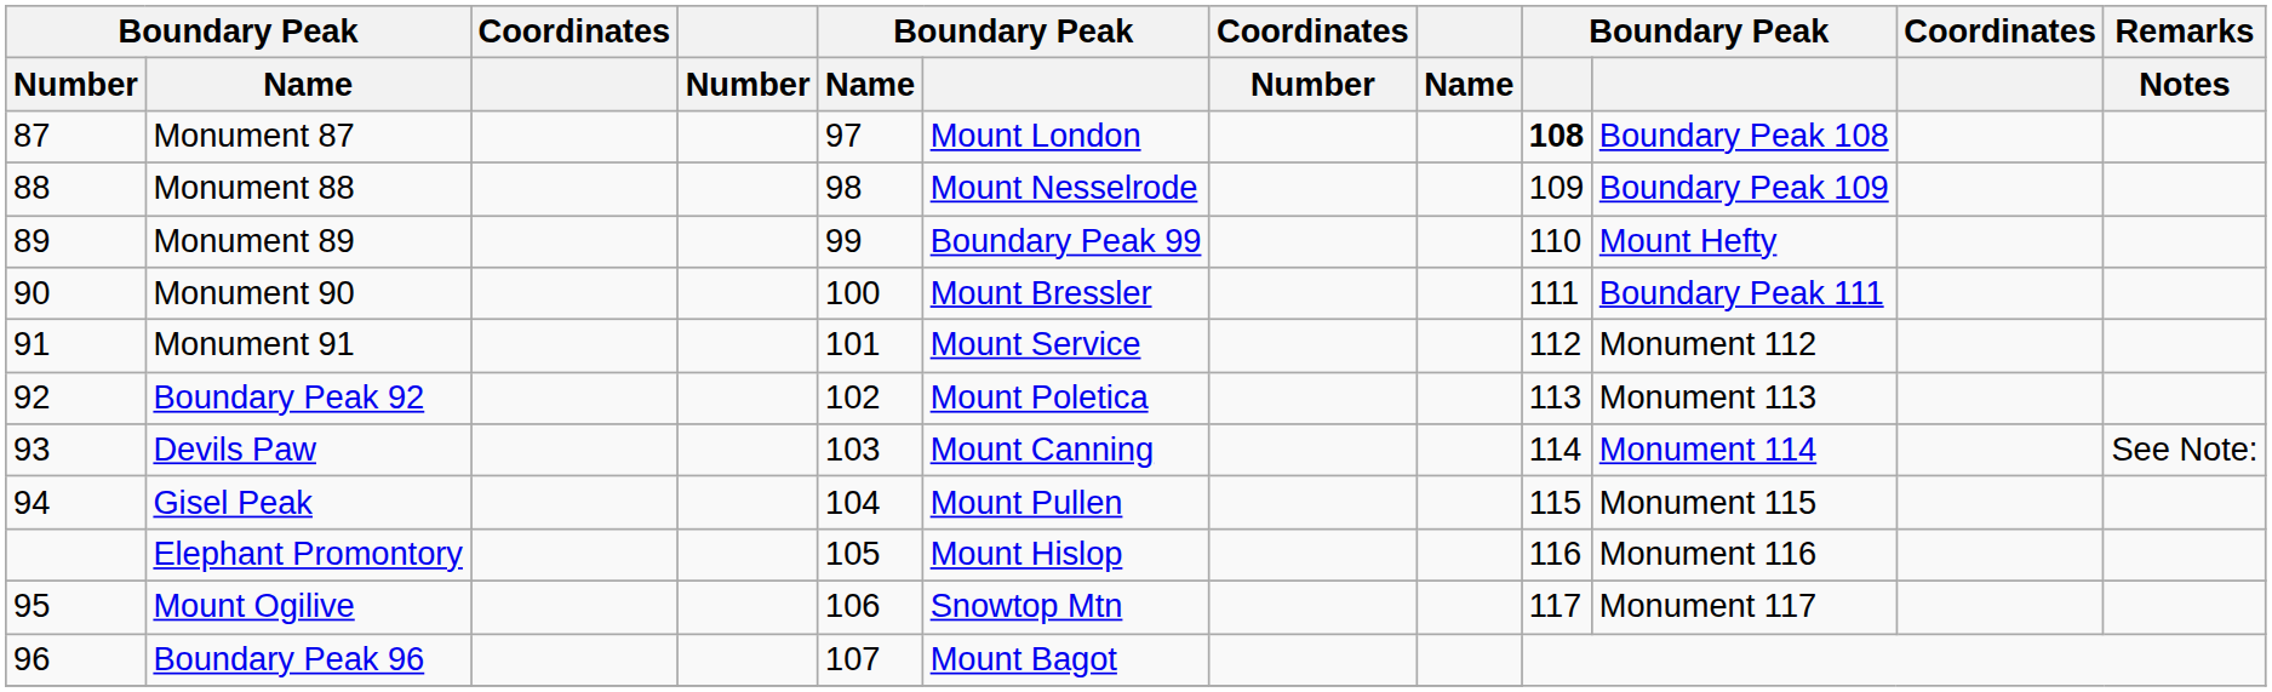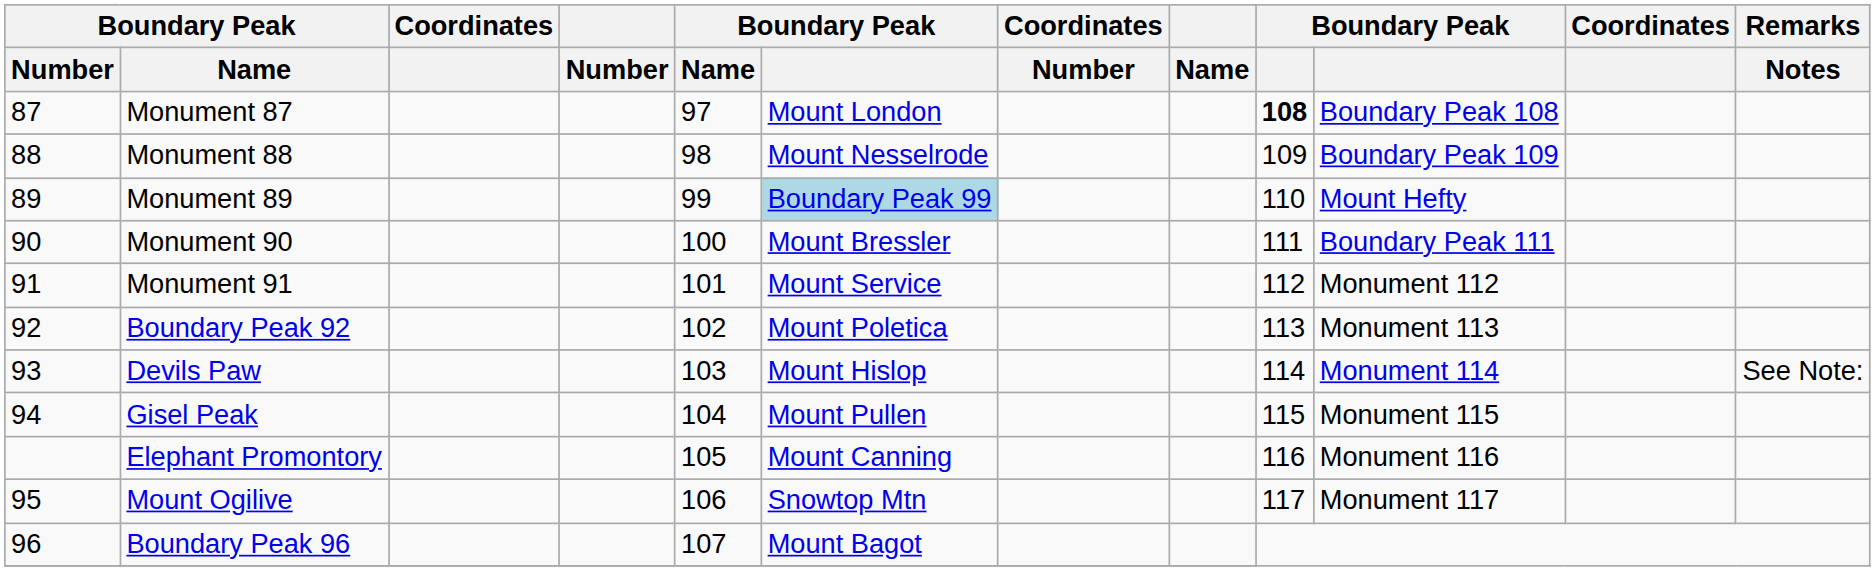 <table class="wikitable">
 <tr>
 <th colspan="2">Boundary Peak</th>
 <th>Coordinates</th>
 <th></th>
 <th colspan="2">Boundary Peak</th>
 <th>Coordinates</th>
 <th></th>
 <th colspan="2">Boundary Peak</th>
 <th>Coordinates</th>
 <th>Remarks</th>
 </tr>
 <tr>
 <th>Number</th>
 <th>Name</th>
 <th></th>
 <th>Number</th>
 <th>Name</th>
 <th></th>
 <th>Number</th>
 <th>Name</th>
 <th></th>
 <th></th>
 <th></th>
 <th>Notes</th>
 </tr>
 <tr>
 <td>87</td>
 <td>Monument 87</td>
 <td></td>
 <td></td>
 <td>97</td>
 <td><a href='#'>Mount London</a></td>
 <td></td>
 <td></td>
 <td><strong>108</strong></td>
 <td><a href='#'>Boundary Peak 108</a></td>
 <td></td>
 <td></td>
 </tr>
 <tr>
 <td>88</td>
 <td>Monument 88</td>
 <td></td>
 <td></td>
 <td>98</td>
 <td><a href='#'>Mount Nesselrode</a></td>
 <td></td>
 <td></td>
 <td>109</td>
 <td><a href='#'>Boundary Peak 109</a></td>
 <td></td>
 <td></td>
 </tr>
 <tr>
 <td>89</td>
 <td>Monument 89</td>
 <td></td>
 <td></td>
 <td>99</td>
-<td><a href='#'>Boundary Peak 99</a></td>
+<td style="background: lightblue;"><a href='#'>Boundary Peak 99</a></td>
 <td></td>
 <td></td>
 <td>110</td>
 <td><a href='#'>Mount Hefty</a></td>
 <td></td>
 <td></td>
 </tr>
 <tr>
 <td>90</td>
 <td>Monument 90</td>
 <td></td>
 <td></td>
 <td>100</td>
 <td><a href='#'>Mount Bressler</a></td>
 <td></td>
 <td></td>
 <td>111</td>
 <td><a href='#'>Boundary Peak 111</a></td>
 <td></td>
 <td></td>
 </tr>
 <tr>
 <td>91</td>
 <td>Monument 91</td>
 <td></td>
 <td></td>
 <td>101</td>
 <td><a href='#'>Mount Service</a></td>
 <td></td>
 <td></td>
 <td>112</td>
 <td>Monument 112</td>
 <td></td>
 <td></td>
 </tr>
 <tr>
 <td>92</td>
 <td><a href='#'>Boundary Peak 92</a></td>
 <td></td>
 <td></td>
 <td>102</td>
 <td><a href='#'>Mount Poletica</a></td>
 <td></td>
 <td></td>
 <td>113</td>
 <td>Monument 113</td>
 <td></td>
 <td></td>
 </tr>
 <tr>
 <td>93</td>
 <td><a href='#'>Devils Paw</a></td>
 <td></td>
 <td></td>
 <td>103</td>
-<td><a href='#'>Mount Canning</a></td>
+<td><a href='#'>Mount Hislop</a></td>
 <td></td>
 <td></td>
 <td>114</td>
 <td><a href='#'>Monument 114</a></td>
 <td></td>
 <td>See Note:</td>
 </tr>
 <tr>
 <td>94</td>
 <td><a href='#'>Gisel Peak</a></td>
 <td></td>
 <td></td>
 <td>104</td>
 <td><a href='#'>Mount Pullen</a></td>
 <td></td>
 <td></td>
 <td>115</td>
 <td>Monument 115</td>
 <td></td>
 <td></td>
 </tr>
 <tr>
 <td></td>
 <td><a href='#'>Elephant Promontory</a></td>
 <td></td>
 <td></td>
 <td>105</td>
-<td><a href='#'>Mount Hislop</a></td>
+<td><a href='#'>Mount Canning</a></td>
 <td></td>
 <td></td>
 <td>116</td>
 <td>Monument 116</td>
 <td></td>
 <td></td>
 </tr>
 <tr>
 <td>95</td>
 <td><a href='#'>Mount Ogilive</a></td>
 <td></td>
 <td></td>
 <td>106</td>
 <td><a href='#'>Snowtop Mtn</a></td>
 <td></td>
 <td></td>
 <td>117</td>
 <td>Monument 117</td>
 <td></td>
 <td></td>
 </tr>
 <tr>
 <td>96</td>
 <td><a href='#'>Boundary Peak 96</a></td>
 <td></td>
 <td></td>
 <td>107</td>
 <td><a href='#'>Mount Bagot</a></td>
 <td></td>
 <td></td>
 </tr>
 <tr>
 </tr>
 </table>
